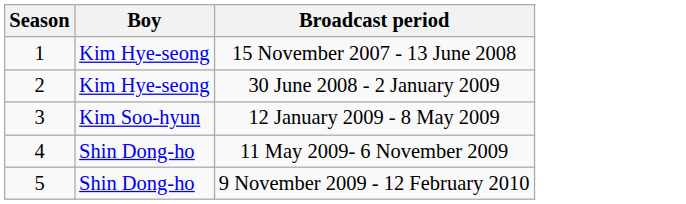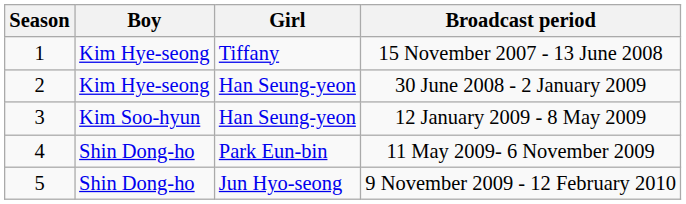 <table class="wikitable sortable">
 <tr style="text-align:center;">
 <th>Season</th>
 <th>Boy</th>
+<th>Girl</th>
 <th>Broadcast period</th>
 </tr>
 <tr>
 <td style="text-align:center;">1</td>
 <td><a href='#'>Kim Hye-seong</a></td>
+<td><a href='#'>Tiffany</a></td>
 <td style="text-align:center;">15 November 2007 - 13 June 2008</td>
 </tr>
 <tr>
 <td style="text-align:center;">2</td>
 <td><a href='#'>Kim Hye-seong</a></td>
+<td><a href='#'>Han Seung-yeon</a></td>
 <td style="text-align:center;">30 June 2008 - 2 January 2009</td>
 </tr>
 <tr>
 <td style="text-align:center;">3</td>
 <td><a href='#'>Kim Soo-hyun</a></td>
+<td><a href='#'>Han Seung-yeon</a></td>
 <td style="text-align:center;">12 January 2009 - 8 May 2009</td>
 </tr>
 <tr>
 <td style="text-align:center;">4</td>
 <td><a href='#'>Shin Dong-ho</a></td>
+<td><a href='#'>Park Eun-bin</a></td>
 <td style="text-align:center;">11 May 2009- 6 November 2009</td>
 </tr>
 <tr>
 <td style="text-align:center;">5</td>
 <td><a href='#'>Shin Dong-ho</a></td>
+<td><a href='#'>Jun Hyo-seong</a></td>
 <td style="text-align:center;">9 November 2009 - 12 February 2010</td>
 </tr>
 </table>
